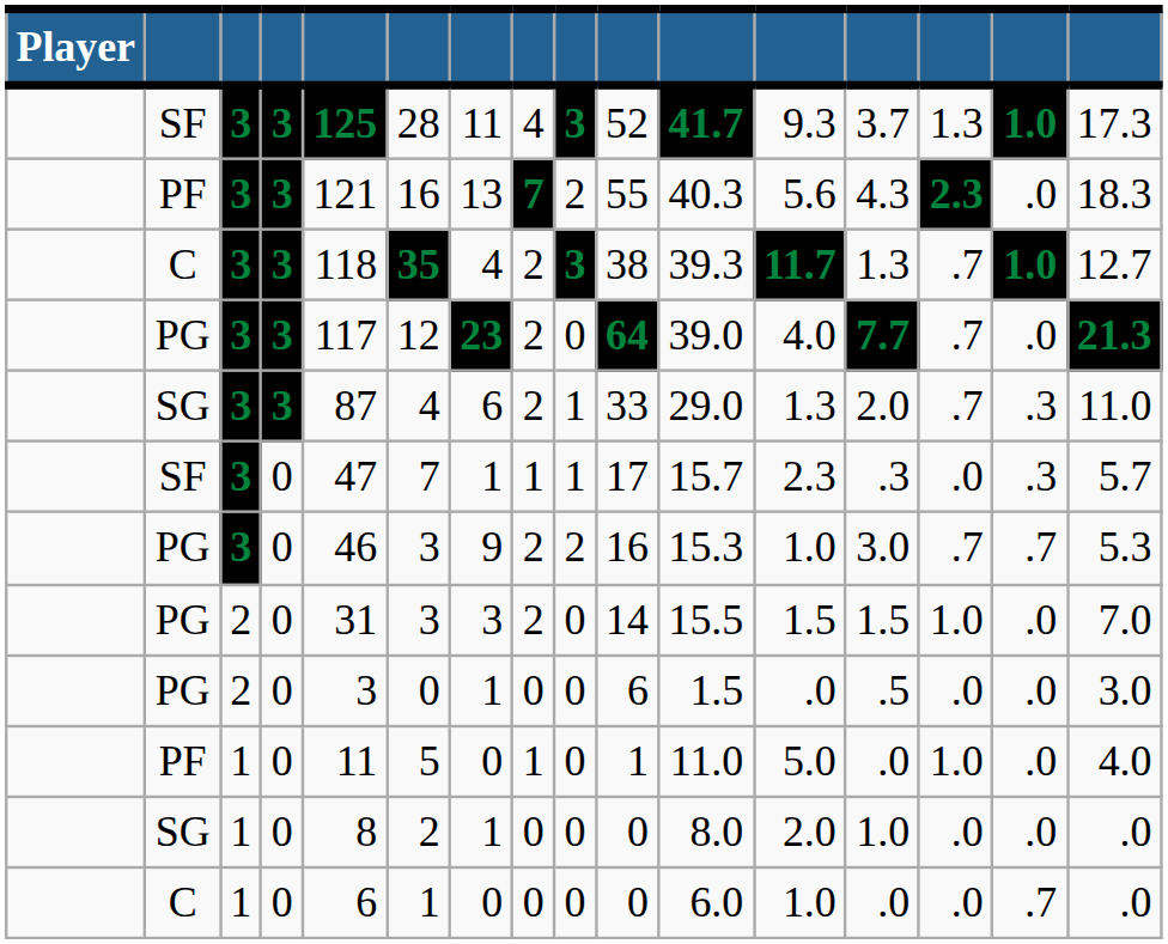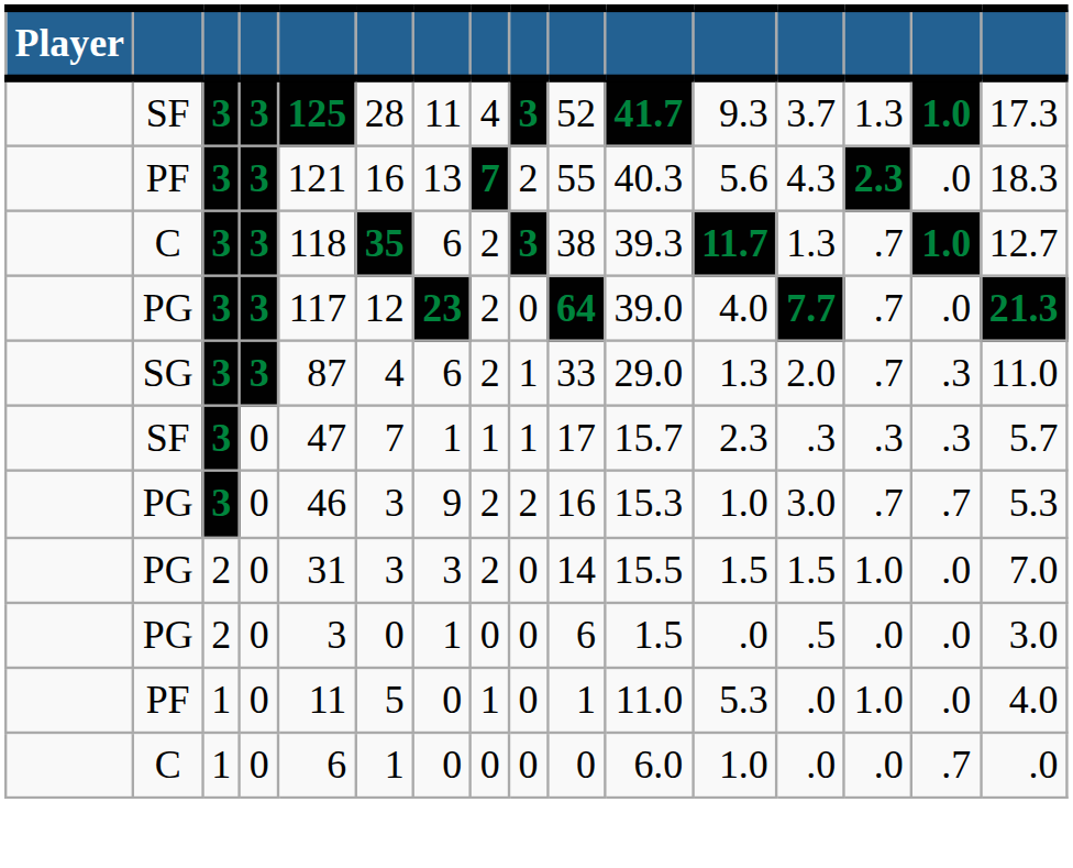 <table class="wikitable sortable" style="font-size: 95%; text-align:right;">
 <tr>
 <th style="background:#236192; color:#FFFFFF; border-top:#010101 3px solid; border-bottom:#010101 3px solid;">Player</th>
 <th style="background:#236192; color:#FFFFFF; border-top:#010101 3px solid; border-bottom:#010101 3px solid;"></th>
 <th style="background:#236192; color:#FFFFFF; border-top:#010101 3px solid; border-bottom:#010101 3px solid;"></th>
 <th style="background:#236192; color:#FFFFFF; border-top:#010101 3px solid; border-bottom:#010101 3px solid;"></th>
 <th style="background:#236192; color:#FFFFFF; border-top:#010101 3px solid; border-bottom:#010101 3px solid;"></th>
 <th style="background:#236192; color:#FFFFFF; border-top:#010101 3px solid; border-bottom:#010101 3px solid;"></th>
 <th style="background:#236192; color:#FFFFFF; border-top:#010101 3px solid; border-bottom:#010101 3px solid;"></th>
 <th style="background:#236192; color:#FFFFFF; border-top:#010101 3px solid; border-bottom:#010101 3px solid;"></th>
 <th style="background:#236192; color:#FFFFFF; border-top:#010101 3px solid; border-bottom:#010101 3px solid;"></th>
 <th style="background:#236192; color:#FFFFFF; border-top:#010101 3px solid; border-bottom:#010101 3px solid;"></th>
 <th style="background:#236192; color:#FFFFFF; border-top:#010101 3px solid; border-bottom:#010101 3px solid;"></th>
 <th style="background:#236192; color:#FFFFFF; border-top:#010101 3px solid; border-bottom:#010101 3px solid;"></th>
 <th style="background:#236192; color:#FFFFFF; border-top:#010101 3px solid; border-bottom:#010101 3px solid;"></th>
 <th style="background:#236192; color:#FFFFFF; border-top:#010101 3px solid; border-bottom:#010101 3px solid;"></th>
 <th style="background:#236192; color:#FFFFFF; border-top:#010101 3px solid; border-bottom:#010101 3px solid;"></th>
 <th style="background:#236192; color:#FFFFFF; border-top:#010101 3px solid; border-bottom:#010101 3px solid;"></th>
 </tr>
 <tr>
 <td style="text-align:left;"></td>
 <td style="text-align:center;">SF</td>
 <td style="background:#010101; color:#00843D;"><strong>3</strong></td>
 <td style="background:#010101; color:#00843D;"><strong>3</strong></td>
 <td style="background:#010101; color:#00843D;"><strong>125</strong></td>
 <td>28</td>
 <td>11</td>
 <td>4</td>
 <td style="background:#010101; color:#00843D;"><strong>3</strong></td>
 <td>52</td>
 <td style="background:#010101; color:#00843D;"><strong>41.7</strong></td>
 <td>9.3</td>
 <td>3.7</td>
 <td>1.3</td>
 <td style="background:#010101; color:#00843D;"><strong>1.0</strong></td>
 <td>17.3</td>
 </tr>
 <tr>
 <td style="text-align:left;"></td>
 <td style="text-align:center;">PF</td>
 <td style="background:#010101; color:#00843D;"><strong>3</strong></td>
 <td style="background:#010101; color:#00843D;"><strong>3</strong></td>
 <td>121</td>
 <td>16</td>
 <td>13</td>
 <td style="background:#010101; color:#00843D;"><strong>7</strong></td>
 <td>2</td>
 <td>55</td>
 <td>40.3</td>
 <td>5.6</td>
 <td>4.3</td>
 <td style="background:#010101; color:#00843D;"><strong>2.3</strong></td>
 <td>.0</td>
 <td>18.3</td>
 </tr>
 <tr>
 <td style="text-align:left;"></td>
 <td style="text-align:center;">C</td>
 <td style="background:#010101; color:#00843D;"><strong>3</strong></td>
 <td style="background:#010101; color:#00843D;"><strong>3</strong></td>
 <td>118</td>
 <td style="background:#010101; color:#00843D;"><strong>35</strong></td>
-<td>4</td>
+<td>6</td>
 <td>2</td>
 <td style="background:#010101; color:#00843D;"><strong>3</strong></td>
 <td>38</td>
 <td>39.3</td>
 <td style="background:#010101; color:#00843D;"><strong>11.7</strong></td>
 <td>1.3</td>
 <td>.7</td>
 <td style="background:#010101; color:#00843D;"><strong>1.0</strong></td>
 <td>12.7</td>
 </tr>
 <tr>
 <td style="text-align:left;"></td>
 <td style="text-align:center;">PG</td>
 <td style="background:#010101; color:#00843D;"><strong>3</strong></td>
 <td style="background:#010101; color:#00843D;"><strong>3</strong></td>
 <td>117</td>
 <td>12</td>
 <td style="background:#010101; color:#00843D;"><strong>23</strong></td>
 <td>2</td>
 <td>0</td>
 <td style="background:#010101; color:#00843D;"><strong>64</strong></td>
 <td>39.0</td>
 <td>4.0</td>
 <td style="background:#010101; color:#00843D;"><strong>7.7</strong></td>
 <td>.7</td>
 <td>.0</td>
 <td style="background:#010101; color:#00843D;"><strong>21.3</strong></td>
 </tr>
 <tr>
 <td style="text-align:left;"></td>
 <td style="text-align:center;">SG</td>
 <td style="background:#010101; color:#00843D;"><strong>3</strong></td>
 <td style="background:#010101; color:#00843D;"><strong>3</strong></td>
 <td>87</td>
 <td>4</td>
 <td>6</td>
 <td>2</td>
 <td>1</td>
 <td>33</td>
 <td>29.0</td>
 <td>1.3</td>
 <td>2.0</td>
 <td>.7</td>
 <td>.3</td>
 <td>11.0</td>
 </tr>
 <tr>
 <td style="text-align:left;"></td>
 <td style="text-align:center;">SF</td>
 <td style="background:#010101; color:#00843D;"><strong>3</strong></td>
 <td>0</td>
 <td>47</td>
 <td>7</td>
 <td>1</td>
 <td>1</td>
 <td>1</td>
 <td>17</td>
 <td>15.7</td>
 <td>2.3</td>
 <td>.3</td>
-<td>.0</td>
+<td>.3</td>
 <td>.3</td>
 <td>5.7</td>
 </tr>
 <tr>
 <td style="text-align:left;"></td>
 <td style="text-align:center;">PG</td>
 <td style="background:#010101; color:#00843D;"><strong>3</strong></td>
 <td>0</td>
 <td>46</td>
 <td>3</td>
 <td>9</td>
 <td>2</td>
 <td>2</td>
 <td>16</td>
 <td>15.3</td>
 <td>1.0</td>
 <td>3.0</td>
 <td>.7</td>
 <td>.7</td>
 <td>5.3</td>
 </tr>
 <tr>
 <td style="text-align:left;"></td>
 <td style="text-align:center;">PG</td>
 <td>2</td>
 <td>0</td>
 <td>31</td>
 <td>3</td>
 <td>3</td>
 <td>2</td>
 <td>0</td>
 <td>14</td>
 <td>15.5</td>
 <td>1.5</td>
 <td>1.5</td>
 <td>1.0</td>
 <td>.0</td>
 <td>7.0</td>
 </tr>
 <tr>
 <td style="text-align:left;"></td>
 <td style="text-align:center;">PG</td>
 <td>2</td>
 <td>0</td>
 <td>3</td>
 <td>0</td>
 <td>1</td>
 <td>0</td>
 <td>0</td>
 <td>6</td>
 <td>1.5</td>
 <td>.0</td>
 <td>.5</td>
 <td>.0</td>
 <td>.0</td>
 <td>3.0</td>
 </tr>
 <tr>
 <td style="text-align:left;"></td>
 <td style="text-align:center;">PF</td>
 <td>1</td>
 <td>0</td>
 <td>11</td>
 <td>5</td>
 <td>0</td>
 <td>1</td>
 <td>0</td>
 <td>1</td>
 <td>11.0</td>
-<td>5.0</td>
+<td>5.3</td>
 <td>.0</td>
 <td>1.0</td>
 <td>.0</td>
 <td>4.0</td>
-</tr>
-<tr>
-<td style="text-align:left;"></td>
-<td style="text-align:center;">SG</td>
-<td>1</td>
-<td>0</td>
-<td>8</td>
-<td>2</td>
-<td>1</td>
-<td>0</td>
-<td>0</td>
-<td>0</td>
-<td>8.0</td>
-<td>2.0</td>
-<td>1.0</td>
-<td>.0</td>
-<td>.0</td>
-<td>.0</td>
 </tr>
 <tr>
 <td style="text-align:left;"></td>
 <td style="text-align:center;">C</td>
 <td>1</td>
 <td>0</td>
 <td>6</td>
 <td>1</td>
 <td>0</td>
 <td>0</td>
 <td>0</td>
 <td>0</td>
 <td>6.0</td>
 <td>1.0</td>
 <td>.0</td>
 <td>.0</td>
 <td>.7</td>
 <td>.0</td>
 </tr>
 </table>
